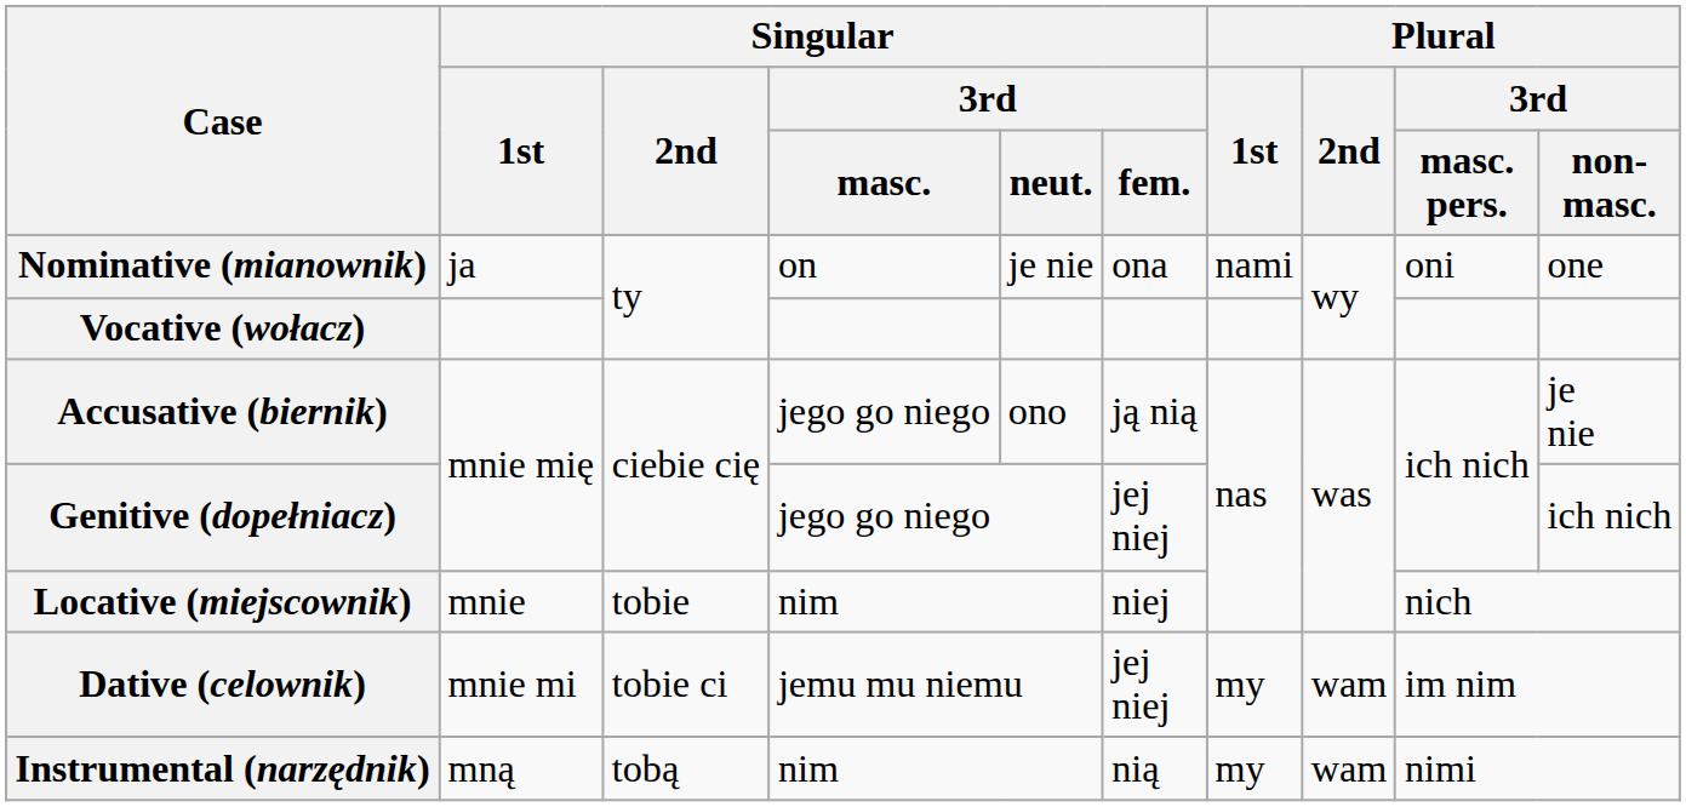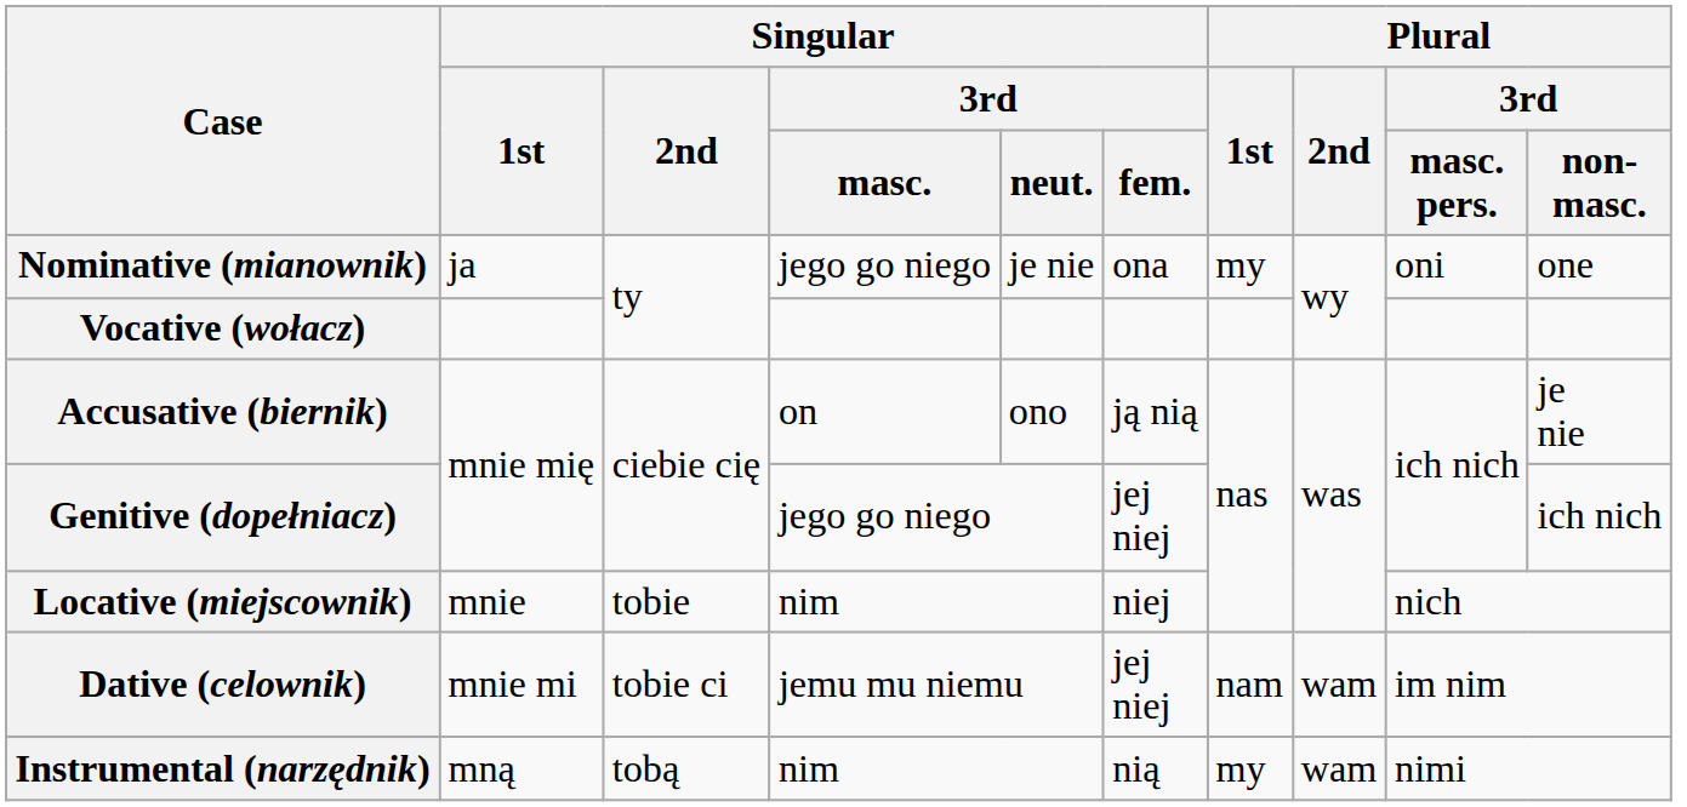 <table class="wikitable">
 <tr>
 <th rowspan="3">Case</th>
 <th colspan="5">Singular</th>
 <th colspan="4">Plural</th>
 </tr>
 <tr>
 <th rowspan="2">1st</th>
 <th rowspan="2">2nd</th>
 <th colspan="3">3rd</th>
 <th rowspan="2">1st</th>
 <th rowspan="2">2nd</th>
 <th colspan="2">3rd</th>
 </tr>
 <tr>
 <th>masc.</th>
 <th>neut.</th>
 <th>fem.</th>
 <th>masc.<br>pers.</th>
 <th>non-<br>masc.</th>
 </tr>
 <tr>
 <th>Nominative (<em>mianownik</em>)</th>
 <td>ja</td>
 <td rowspan="2">ty</td>
-<td>on</td>
+<td>jego go niego</td>
 <td>je nie</td>
 <td>ona</td>
-<td>nami</td>
+<td>my</td>
 <td rowspan="2">wy</td>
 <td>oni</td>
 <td>one</td>
 </tr>
 <tr>
 <th>Vocative (<em>wołacz</em>)</th>
 <td></td>
 <td></td>
 <td></td>
 <td></td>
 <td></td>
 <td></td>
 <td></td>
 </tr>
 <tr>
 <th>Accusative (<em>biernik</em>)</th>
 <td rowspan="2">mnie mię</td>
 <td rowspan="2">ciebie cię</td>
-<td>jego go niego</td>
+<td>on</td>
 <td>ono</td>
 <td>ją nią</td>
 <td rowspan="3">nas</td>
 <td rowspan="3">was</td>
 <td rowspan="2">ich nich</td>
 <td>je<br>nie</td>
 </tr>
 <tr>
 <th>Genitive (<em>dopełniacz</em>)</th>
 <td colspan="2">jego go niego</td>
 <td>jej<br>niej</td>
 <td>ich nich</td>
 </tr>
 <tr>
 <th>Locative (<em>miejscownik</em>)</th>
 <td>mnie</td>
 <td>tobie</td>
 <td colspan="2">nim</td>
 <td>niej</td>
 <td colspan="2">nich</td>
 </tr>
 <tr>
 <th>Dative (<em>celownik</em>)</th>
 <td>mnie mi</td>
 <td>tobie ci</td>
 <td colspan="2">jemu mu niemu</td>
 <td>jej<br>niej</td>
-<td>my</td>
+<td>nam</td>
 <td>wam</td>
 <td colspan="2">im nim</td>
 </tr>
 <tr>
 <th>Instrumental (<em>narzędnik</em>)</th>
 <td>mną</td>
 <td>tobą</td>
 <td colspan="2">nim</td>
 <td>nią</td>
 <td>my</td>
 <td>wam</td>
 <td colspan="2">nimi</td>
 </tr>
 </table>
